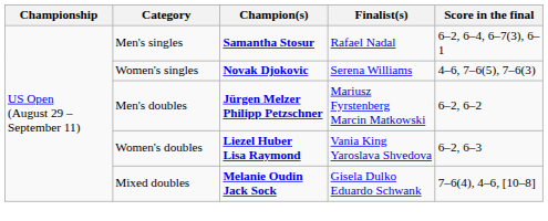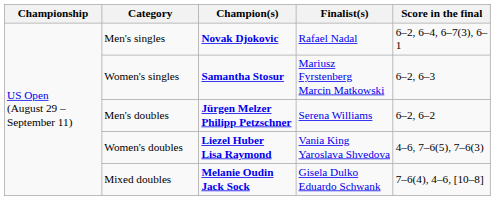 <table class="wikitable" style="font-size:90%;" width=100%>
 <tr>
 <th width=20%>Championship</th>
 <th width=20%>Category</th>
 <th width=20%>Champion(s)</th>
 <th width=20%>Finalist(s)</th>
 <th width=20%>Score in the final</th>
 </tr>
 <tr>
 <td rowspan="5"><a href='#'>US Open</a><br>(August 29 – September 11)</td>
 <td>Men's singles</td>
-<td> <strong><a href='#'>Samantha Stosur</a></strong></td>
+<td> <strong><a href='#'>Novak Djokovic</a></strong></td>
 <td> <a href='#'>Rafael Nadal</a></td>
 <td>6–2, 6–4, 6–7(3), 6–1</td>
 </tr>
 <tr>
 <td>Women's singles</td>
-<td> <strong><a href='#'>Novak Djokovic</a></strong></td>
-<td> <a href='#'>Serena Williams</a></td>
-<td>4–6, 7–6(5), 7–6(3)</td>
+<td> <strong><a href='#'>Samantha Stosur</a></strong></td>
+<td> <a href='#'>Mariusz Fyrstenberg</a> <br>  <a href='#'>Marcin Matkowski</a></td>
+<td>6–2, 6–3</td>
 </tr>
 <tr>
 <td>Men's doubles</td>
 <td> <strong><a href='#'>Jürgen Melzer</a></strong> <br>  <strong><a href='#'>Philipp Petzschner</a></strong></td>
-<td> <a href='#'>Mariusz Fyrstenberg</a> <br>  <a href='#'>Marcin Matkowski</a></td>
+<td> <a href='#'>Serena Williams</a></td>
 <td>6–2, 6–2</td>
 </tr>
 <tr>
 <td>Women's doubles</td>
 <td> <strong><a href='#'>Liezel Huber</a></strong> <br>  <strong><a href='#'>Lisa Raymond</a></strong></td>
 <td> <a href='#'>Vania King</a> <br>  <a href='#'>Yaroslava Shvedova</a></td>
-<td>6–2, 6–3</td>
+<td>4–6, 7–6(5), 7–6(3)</td>
 </tr>
 <tr>
 <td>Mixed doubles</td>
 <td> <strong><a href='#'>Melanie Oudin</a></strong> <br>  <strong><a href='#'>Jack Sock</a></strong></td>
 <td> <a href='#'>Gisela Dulko</a> <br>  <a href='#'>Eduardo Schwank</a></td>
 <td>7–6(4), 4–6, [10–8]</td>
 </tr>
 </table>
